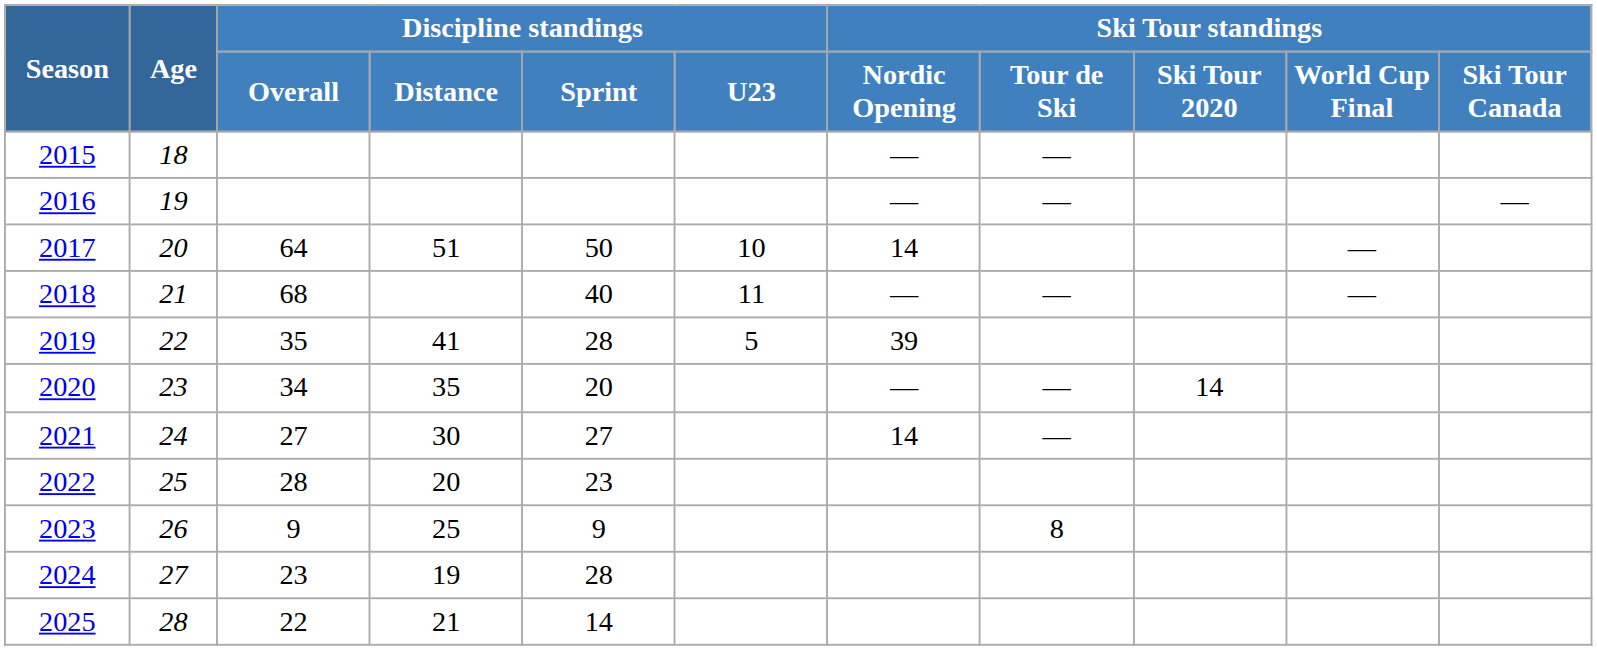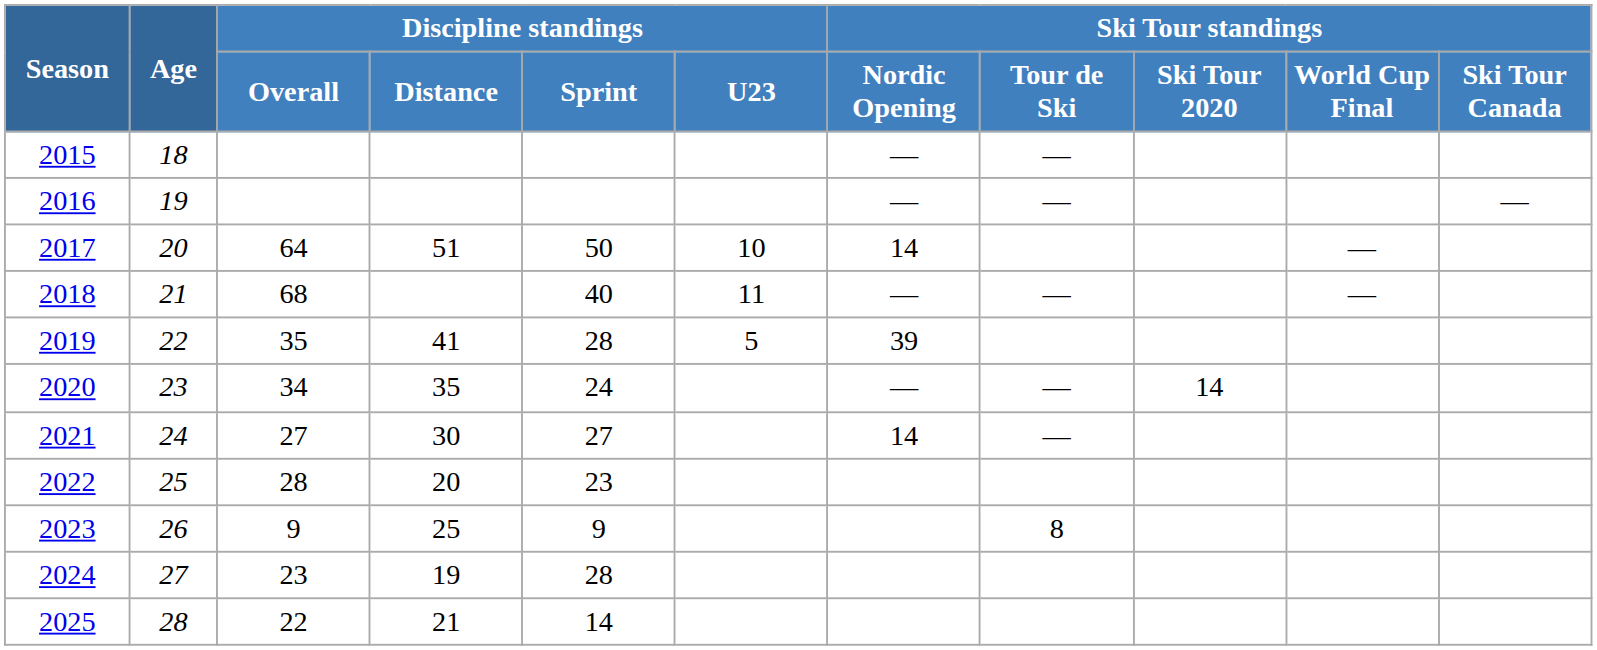 <table class="wikitable" style="font-size:95%; text-align:center; border:grey solid 1px; border-collapse:collapse; background:#ffffff;">
 <tr>
 <th style="background-color:#369; color:white; width:60px;" rowspan="2"> Season </th>
 <th style="background-color:#369; color:white; width:40px;" rowspan="2"> Age </th>
 <th style="background-color:#4180be; color:white;" colspan="4">Discipline standings</th>
 <th style="background-color:#4180be; color:white;" colspan="5">Ski Tour standings</th>
 </tr>
 <tr>
 <th style="background-color:#4180be; color:white; width:75px;">Overall</th>
 <th style="background-color:#4180be; color:white; width:75px;">Distance</th>
 <th style="background-color:#4180be; color:white; width:75px;">Sprint</th>
 <th style="background-color:#4180be; color:white; width:75px;">U23</th>
 <th style="background-color:#4180be; color:white; width:75px;">Nordic<br>Opening</th>
 <th style="background-color:#4180be; color:white; width:75px;">Tour de<br>Ski</th>
 <th style="background-color:#4180be; color:white; width:75px;">Ski Tour<br>2020</th>
 <th style="background-color:#4180be; color:white; width:75px;">World Cup<br>Final</th>
 <th style="background-color:#4180be; color:white; width:75px;">Ski Tour<br>Canada</th>
 </tr>
 <tr>
 <td><a href='#'>2015</a></td>
 <td><em>18</em></td>
 <td></td>
 <td></td>
 <td></td>
 <td></td>
 <td>—</td>
 <td>—</td>
 <td></td>
 <td></td>
 <td></td>
 </tr>
 <tr>
 <td><a href='#'>2016</a></td>
 <td><em>19</em></td>
 <td></td>
 <td></td>
 <td></td>
 <td></td>
 <td>—</td>
 <td>—</td>
 <td></td>
 <td></td>
 <td>—</td>
 </tr>
 <tr>
 <td><a href='#'>2017</a></td>
 <td><em>20</em></td>
 <td>64</td>
 <td>51</td>
 <td>50</td>
 <td>10</td>
 <td>14</td>
 <td></td>
 <td></td>
 <td>—</td>
 <td></td>
 </tr>
 <tr>
 <td><a href='#'>2018</a></td>
 <td><em>21</em></td>
 <td>68</td>
 <td></td>
 <td>40</td>
 <td>11</td>
 <td>—</td>
 <td>—</td>
 <td></td>
 <td>—</td>
 <td></td>
 </tr>
 <tr>
 <td><a href='#'>2019</a></td>
 <td><em>22</em></td>
 <td>35</td>
 <td>41</td>
 <td>28</td>
 <td>5</td>
 <td>39</td>
 <td></td>
 <td></td>
 <td></td>
 <td></td>
 </tr>
 <tr>
 <td><a href='#'>2020</a></td>
 <td><em>23</em></td>
 <td>34</td>
 <td>35</td>
-<td>20</td>
+<td>24</td>
 <td></td>
 <td>—</td>
 <td>—</td>
 <td>14</td>
 <td></td>
 <td></td>
 </tr>
 <tr>
 <td><a href='#'>2021</a></td>
 <td><em>24</em></td>
 <td>27</td>
 <td>30</td>
 <td>27</td>
 <td></td>
 <td>14</td>
 <td>—</td>
 <td></td>
 <td></td>
 <td></td>
 </tr>
 <tr>
 <td><a href='#'>2022</a></td>
 <td><em>25</em></td>
 <td>28</td>
 <td>20</td>
 <td>23</td>
 <td></td>
 <td></td>
 <td></td>
 <td></td>
 <td></td>
 <td></td>
 </tr>
 <tr>
 <td><a href='#'>2023</a></td>
 <td><em>26</em></td>
 <td>9</td>
 <td>25</td>
 <td>9</td>
 <td></td>
 <td></td>
 <td>8</td>
 <td></td>
 <td></td>
 <td></td>
 </tr>
 <tr>
 <td><a href='#'>2024</a></td>
 <td><em>27</em></td>
 <td>23</td>
 <td>19</td>
 <td>28</td>
 <td></td>
 <td></td>
 <td></td>
 <td></td>
 <td></td>
 <td></td>
 </tr>
 <tr>
 <td><a href='#'>2025</a></td>
 <td><em>28</em></td>
 <td>22</td>
 <td>21</td>
 <td>14</td>
 <td></td>
 <td></td>
 <td></td>
 <td></td>
 <td></td>
 <td></td>
 </tr>
 </table>
